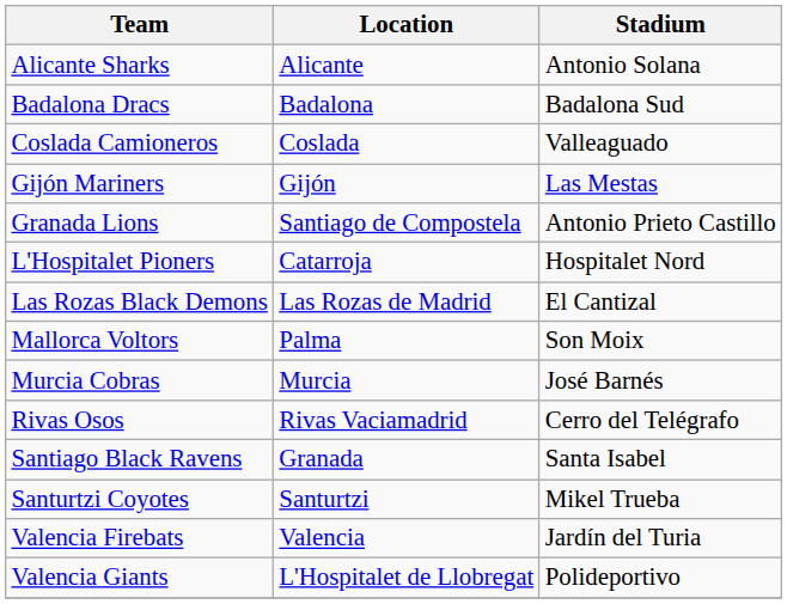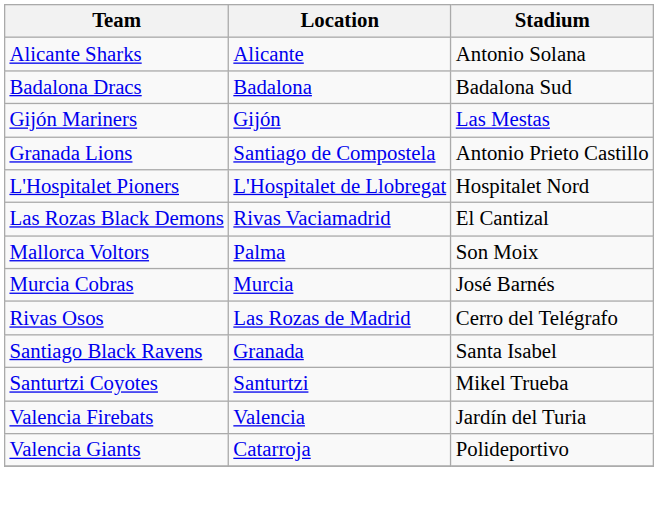 <table class="wikitable sortable" style="text-align: left;">
 <tr>
 <th>Team</th>
 <th>Location</th>
 <th>Stadium</th>
 </tr>
 <tr>
 <td><a href='#'>Alicante Sharks</a></td>
 <td><a href='#'>Alicante</a></td>
 <td>Antonio Solana</td>
 </tr>
 <tr>
 <td><a href='#'>Badalona Dracs</a></td>
 <td><a href='#'>Badalona</a></td>
 <td>Badalona Sud</td>
 </tr>
 <tr>
-<td><a href='#'>Coslada Camioneros</a></td>
-<td><a href='#'>Coslada</a></td>
-<td>Valleaguado</td>
-</tr>
-<tr>
 <td><a href='#'>Gijón Mariners</a></td>
 <td><a href='#'>Gijón</a></td>
 <td><a href='#'>Las Mestas</a></td>
 </tr>
 <tr>
 <td><a href='#'>Granada Lions</a></td>
 <td><a href='#'>Santiago de Compostela</a></td>
 <td>Antonio Prieto Castillo</td>
 </tr>
 <tr>
 <td><a href='#'>L'Hospitalet Pioners</a></td>
-<td><a href='#'>Catarroja</a></td>
+<td><a href='#'>L'Hospitalet de Llobregat</a></td>
 <td>Hospitalet Nord</td>
 </tr>
 <tr>
 <td><a href='#'>Las Rozas Black Demons</a></td>
-<td><a href='#'>Las Rozas de Madrid</a></td>
+<td><a href='#'>Rivas Vaciamadrid</a></td>
 <td>El Cantizal</td>
 </tr>
 <tr>
 <td><a href='#'>Mallorca Voltors</a></td>
 <td><a href='#'>Palma</a></td>
 <td>Son Moix</td>
 </tr>
 <tr>
 <td><a href='#'>Murcia Cobras</a></td>
 <td><a href='#'>Murcia</a></td>
 <td>José Barnés</td>
 </tr>
 <tr>
 <td><a href='#'>Rivas Osos</a></td>
-<td><a href='#'>Rivas Vaciamadrid</a></td>
+<td><a href='#'>Las Rozas de Madrid</a></td>
 <td>Cerro del Telégrafo</td>
 </tr>
 <tr>
 <td><a href='#'>Santiago Black Ravens</a></td>
 <td><a href='#'>Granada</a></td>
 <td>Santa Isabel</td>
 </tr>
 <tr>
 <td><a href='#'>Santurtzi Coyotes</a></td>
 <td><a href='#'>Santurtzi</a></td>
 <td>Mikel Trueba</td>
 </tr>
 <tr>
 <td><a href='#'>Valencia Firebats</a></td>
 <td><a href='#'>Valencia</a></td>
 <td>Jardín del Turia</td>
 </tr>
 <tr>
 <td><a href='#'>Valencia Giants</a></td>
-<td><a href='#'>L'Hospitalet de Llobregat</a></td>
+<td><a href='#'>Catarroja</a></td>
 <td>Polideportivo</td>
 </tr>
 <tr>
 </tr>
 </table>
